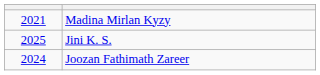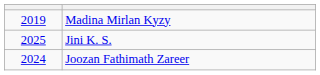 <table class=wikitable style="width: 400px;">
 <tr>
 <th width="40"></th>
 <th width="200"></th>
 </tr>
 <tr>
-<td align=center><a href='#'>2021</a></td>
+<td align=center><a href='#'>2019</a></td>
 <td> <a href='#'>Madina Mirlan Kyzy</a></td>
 </tr>
 <tr>
 <td align=center><a href='#'>2025</a></td>
 <td> <a href='#'>Jini K. S.</a></td>
 </tr>
 <tr>
 <td align=center><a href='#'>2024</a></td>
 <td> <a href='#'>Joozan Fathimath Zareer</a></td>
 </tr>
 </table>
